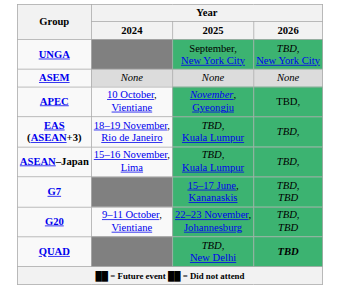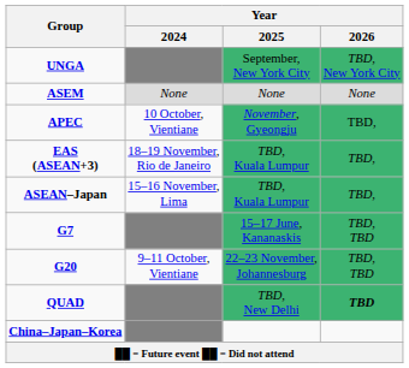 <table class="wikitable" style="margin:1em auto; font-size:85%; text-align:center;">
 <tr>
 <th rowspan="2">Group</th>
 <th colspan="3">Year</th>
 </tr>
 <tr>
 <th>2024</th>
 <th>2025</th>
 <th>2026</th>
 </tr>
 <tr>
 <td><strong><a href='#'>UNGA</a></strong></td>
 <td style="background:grey;"></td>
 <td style="background:#3Cb371;">September,<br> <a href='#'>New York City</a></td>
 <td style="background:#3Cb371;"><em>TBD</em>,<br> <a href='#'>New York City</a></td>
 </tr>
 <tr>
 <td><strong><a href='#'>ASEM</a></strong></td>
 <td style="background:#dcdcdc;"><em>None</em></td>
 <td style="background:#dcdcdc;"><em>None</em></td>
 <td style="background:#dcdcdc;"><em>None</em></td>
 </tr>
 <tr>
 <td><strong><a href='#'>APEC</a></strong></td>
 <td><a href='#'>10 October</a>,<br> <a href='#'>Vientiane</a></td>
 <td style="background:#3Cb371;"><em><a href='#'>November</a></em>,<br> <a href='#'>Gyeongju</a></td>
 <td style="background:#3Cb371;">TBD,<br></td>
 </tr>
 <tr>
 <td><strong><a href='#'>EAS</a><br>(<a href='#'>ASEAN</a>+3)</strong></td>
 <td><a href='#'>18–19 November</a>,<br> <a href='#'>Rio de Janeiro</a></td>
 <td style="background:#3Cb371;"><em>TBD</em>,<br> <a href='#'>Kuala Lumpur</a></td>
 <td style="background:#3Cb371;"><em>TBD</em>,<br></td>
 </tr>
 <tr>
 <td><strong><a href='#'>ASEAN</a>–Japan</strong></td>
 <td><a href='#'>15–16 November</a>,<br> <a href='#'>Lima</a></td>
 <td style="background:#3Cb371;"><em>TBD</em>,<br> <a href='#'>Kuala Lumpur</a></td>
 <td style="background:#3Cb371;"><em>TBD</em>,<br></td>
 </tr>
 <tr>
 <td><strong><a href='#'>G7</a></strong></td>
 <td style="background:grey;"></td>
 <td style="background:#3Cb371;"><a href='#'>15–17 June</a>,<br> <a href='#'>Kananaskis</a></td>
 <td style="background:#3Cb371;"><em>TBD</em>, <br> <em>TBD</em></td>
 </tr>
 <tr>
 <td><strong><a href='#'>G20</a></strong></td>
 <td><a href='#'>9–11 October</a>,<br> <a href='#'>Vientiane</a></td>
 <td style="background:#3Cb371;"><a href='#'>22–23 November</a>,<br> <a href='#'>Johannesburg</a></td>
 <td style="background:#3Cb371;"><em>TBD</em>,<br> <em>TBD</em></td>
 </tr>
 <tr>
 <td><strong><a href='#'>QUAD</a></strong></td>
 <td style="background:grey;"></td>
 <td style="background:#3Cb371;"><em>TBD</em>,<br> <a href='#'>New Delhi</a></td>
 <td style="background:#3Cb371;"><strong><em>TBD</em></strong></td>
 </tr>
 <tr>
+<td><strong><a href='#'>China–Japan–Korea</a></strong></td>
+<td style="background:grey;"></td>
+<td></td>
+<td></td>
+</tr>
+<tr>
 <th colspan="4"><small><span>██</span> = Future event <span>██</span> = Did not attend</small></th>
 </tr>
 </table>
